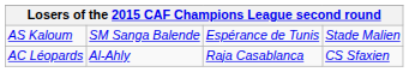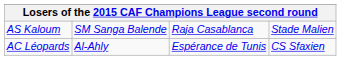 <table class="wikitable">
 <tr>
 </tr>
 <tr>
 <th colspan=4>Losers of the <a href='#'>2015 CAF Champions League second round</a></th>
 </tr>
 <tr>
 <td> <em><a href='#'>AS Kaloum</a></em></td>
 <td> <em><a href='#'>SM Sanga Balende</a></em></td>
-<td> <em><a href='#'>Espérance de Tunis</a></em></td>
+<td> <em><a href='#'>Raja Casablanca</a></em></td>
 <td> <em><a href='#'>Stade Malien</a></em></td>
 </tr>
 <tr>
 <td> <em><a href='#'>AC Léopards</a></em></td>
 <td> <em><a href='#'>Al-Ahly</a></em></td>
-<td> <em><a href='#'>Raja Casablanca</a></em></td>
+<td> <em><a href='#'>Espérance de Tunis</a></em></td>
 <td> <em><a href='#'>CS Sfaxien</a></em></td>
 </tr>
 </table>
